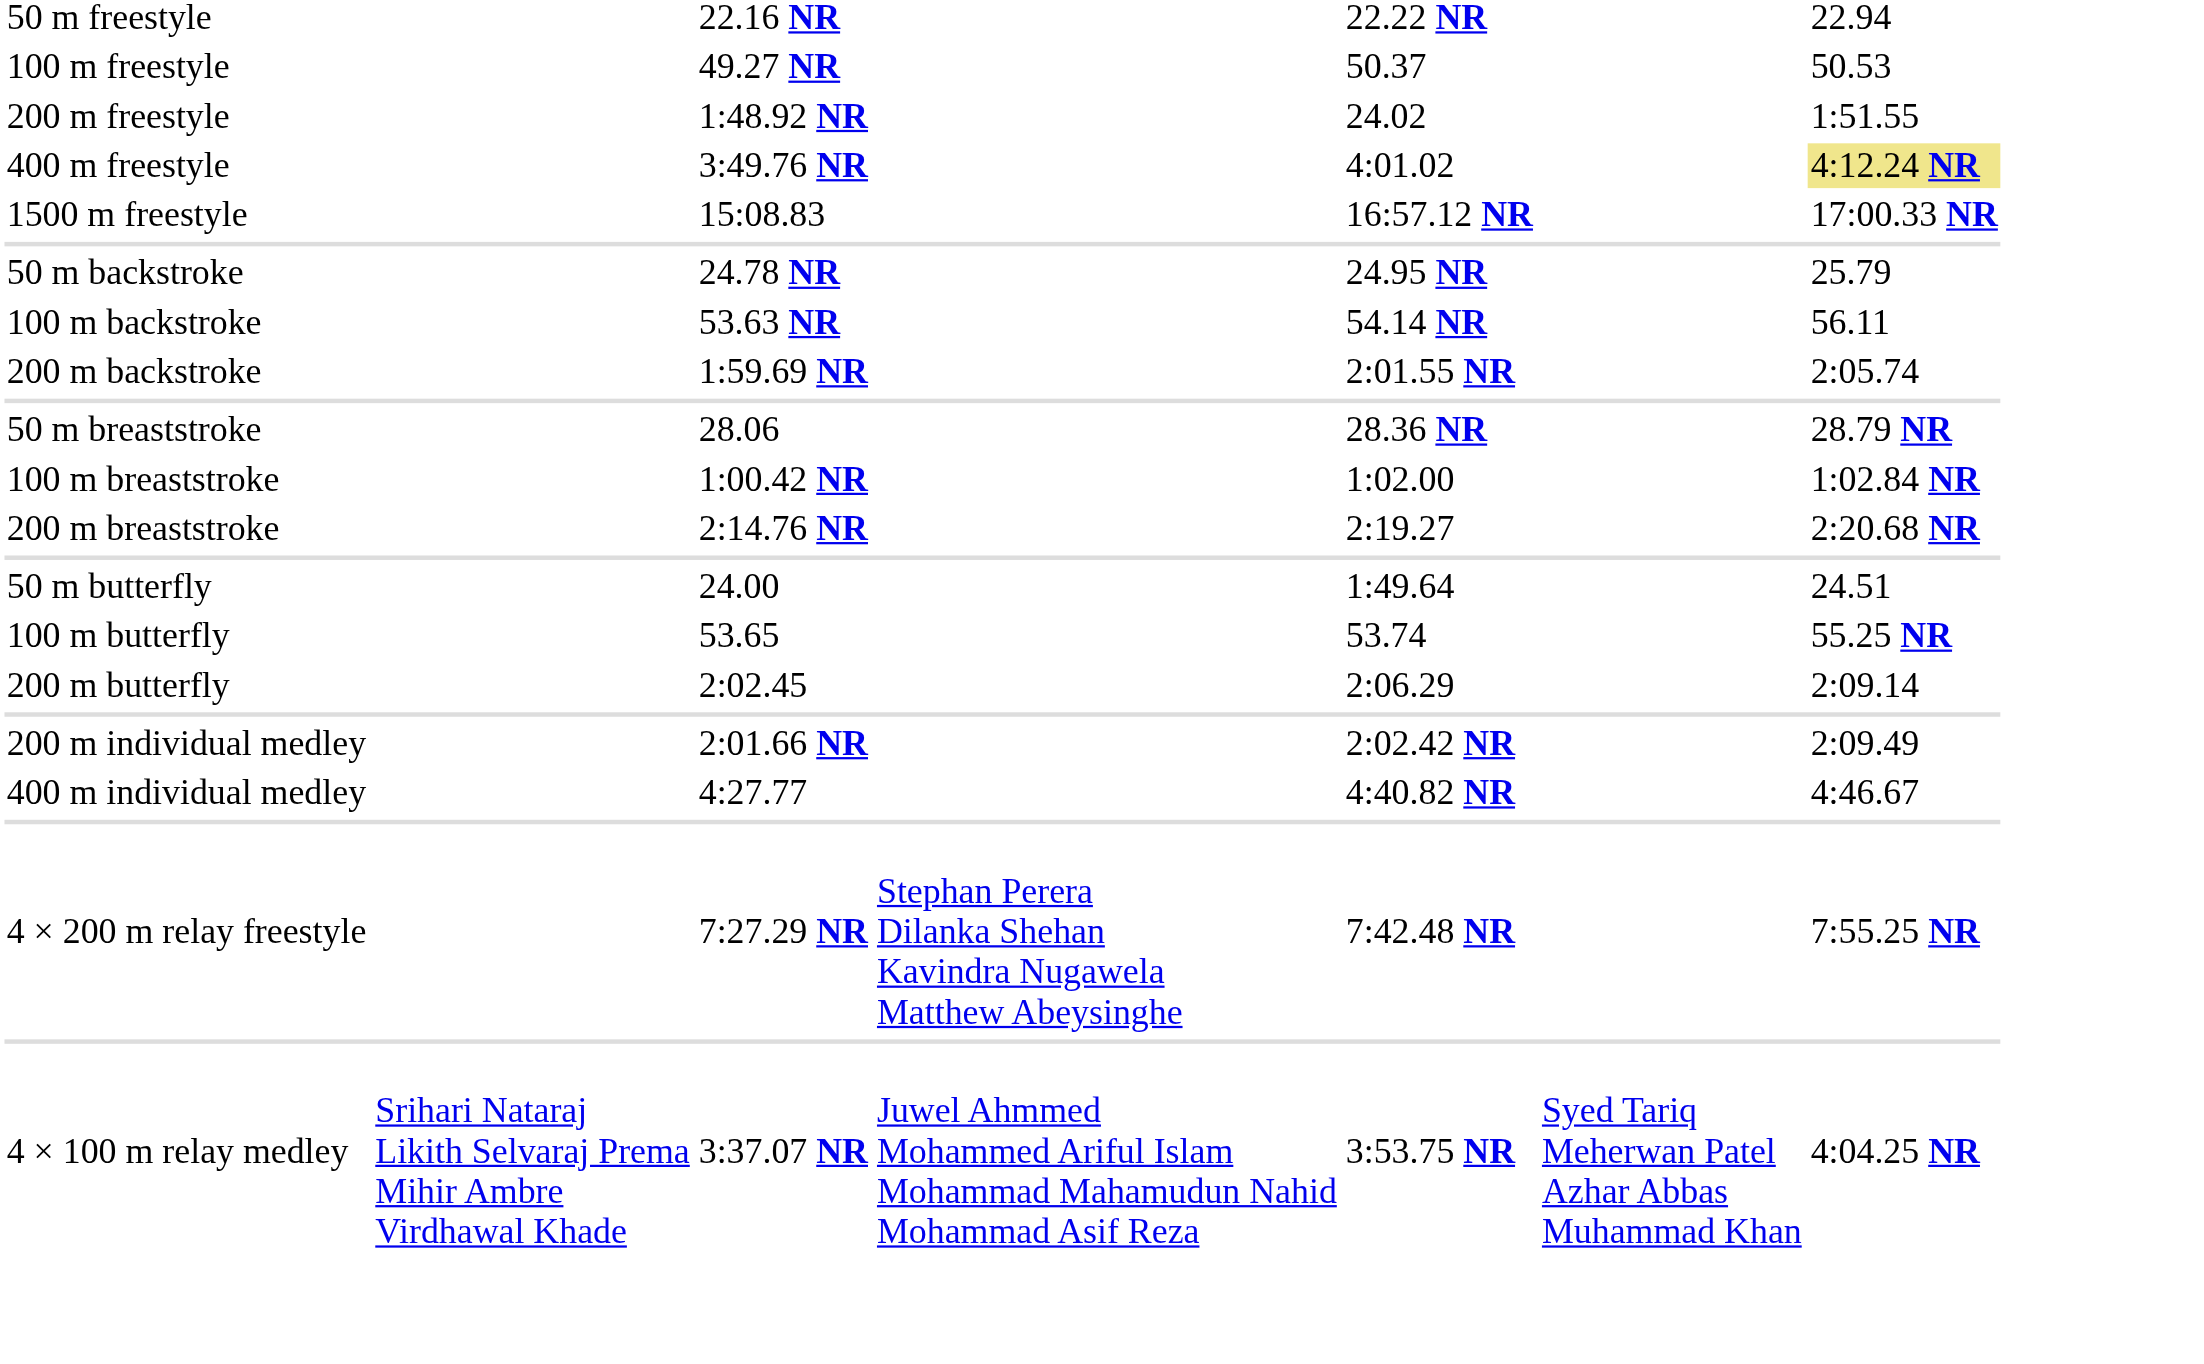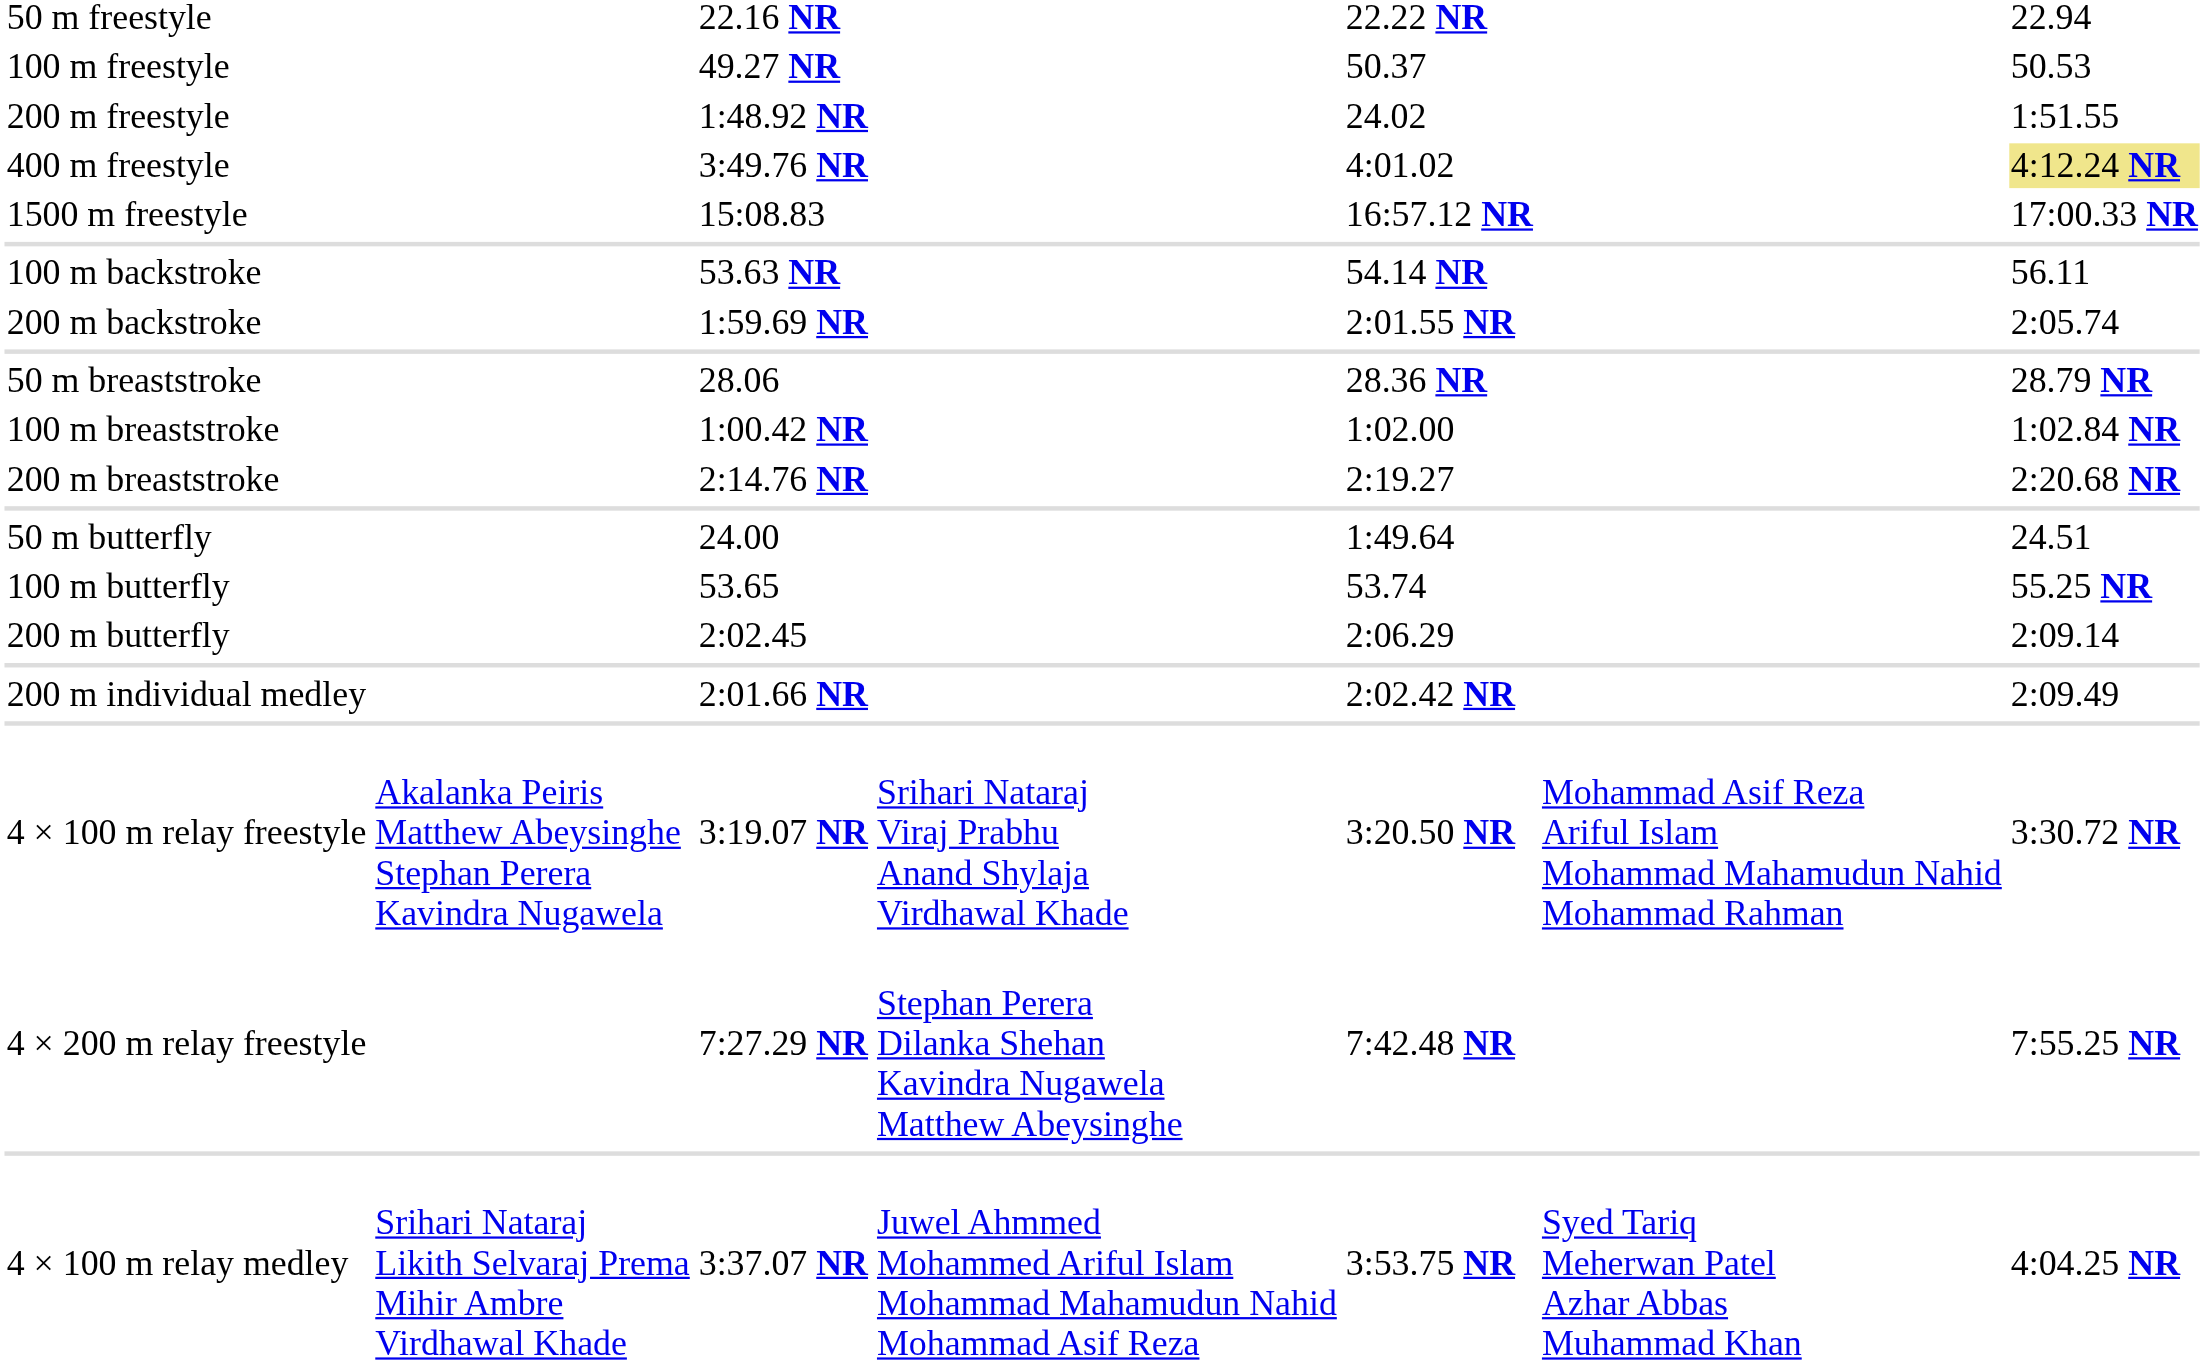 <table>
 <tr>
 <td>50 m freestyle</td>
 <td></td>
 <td>22.16 <strong><a href='#'>NR</a></strong></td>
 <td></td>
 <td>22.22 <strong><a href='#'>NR</a></strong></td>
 <td></td>
 <td>22.94</td>
 </tr>
 <tr>
 <td>100 m freestyle</td>
 <td></td>
 <td>49.27 <strong><a href='#'>NR</a></strong></td>
 <td></td>
 <td>50.37</td>
 <td></td>
 <td>50.53</td>
 </tr>
 <tr>
 <td>200 m freestyle</td>
 <td></td>
 <td>1:48.92 <strong><a href='#'>NR</a></strong></td>
 <td></td>
 <td>24.02</td>
 <td></td>
 <td>1:51.55</td>
 </tr>
 <tr>
 <td>400 m freestyle</td>
 <td></td>
 <td>3:49.76 <strong><a href='#'>NR</a></strong></td>
 <td></td>
 <td>4:01.02</td>
 <td></td>
 <td style="background: khaki;">4:12.24 <strong><a href='#'>NR</a></strong></td>
 </tr>
 <tr>
 <td>1500 m freestyle</td>
 <td></td>
 <td>15:08.83</td>
 <td></td>
 <td>16:57.12 <strong><a href='#'>NR</a></strong></td>
 <td></td>
 <td>17:00.33 <strong><a href='#'>NR</a></strong></td>
 </tr>
 <tr style="background-color:#dddddd;">
 <td colspan="7"></td>
-</tr>
-<tr>
-<td>50 m backstroke</td>
-<td></td>
-<td>24.78 <strong><a href='#'>NR</a></strong></td>
-<td></td>
-<td>24.95 <strong><a href='#'>NR</a></strong></td>
-<td></td>
-<td>25.79</td>
 </tr>
 <tr>
 <td>100 m backstroke</td>
 <td></td>
 <td>53.63 <strong><a href='#'>NR</a></strong></td>
 <td></td>
 <td>54.14 <strong><a href='#'>NR</a></strong></td>
 <td></td>
 <td>56.11</td>
 </tr>
 <tr>
 <td>200 m backstroke</td>
 <td></td>
 <td>1:59.69 <strong><a href='#'>NR</a></strong></td>
 <td></td>
 <td>2:01.55 <strong><a href='#'>NR</a></strong></td>
 <td></td>
 <td>2:05.74</td>
 </tr>
 <tr style="background-color:#dddddd;">
 <td colspan="7"></td>
 </tr>
 <tr>
 <td>50 m breaststroke</td>
 <td></td>
 <td>28.06</td>
 <td></td>
 <td>28.36 <strong><a href='#'>NR</a></strong></td>
 <td></td>
 <td>28.79 <strong><a href='#'>NR</a></strong></td>
 </tr>
 <tr>
 <td>100 m breaststroke</td>
 <td></td>
 <td>1:00.42 <strong><a href='#'>NR</a></strong></td>
 <td></td>
 <td>1:02.00</td>
 <td></td>
 <td>1:02.84 <strong><a href='#'>NR</a></strong></td>
 </tr>
 <tr>
 <td>200 m breaststroke</td>
 <td></td>
 <td>2:14.76 <strong><a href='#'>NR</a></strong></td>
 <td></td>
 <td>2:19.27</td>
 <td></td>
 <td>2:20.68 <strong><a href='#'>NR</a></strong></td>
 </tr>
 <tr style="background-color:#dddddd;">
 <td colspan="7"></td>
 </tr>
 <tr>
 <td>50 m butterfly</td>
 <td></td>
 <td>24.00</td>
 <td></td>
 <td>1:49.64</td>
 <td></td>
 <td>24.51</td>
 </tr>
 <tr>
 <td>100 m butterfly</td>
 <td></td>
 <td>53.65</td>
 <td></td>
 <td>53.74</td>
 <td></td>
 <td>55.25 <strong><a href='#'>NR</a></strong></td>
 </tr>
 <tr>
 <td>200 m butterfly</td>
 <td></td>
 <td>2:02.45</td>
 <td></td>
 <td>2:06.29</td>
 <td></td>
 <td>2:09.14</td>
 </tr>
 <tr style="background-color:#dddddd;">
 <td colspan="7"></td>
 </tr>
 <tr>
 <td>200 m individual medley</td>
 <td></td>
 <td>2:01.66 <strong><a href='#'>NR</a></strong></td>
 <td></td>
 <td>2:02.42 <strong><a href='#'>NR</a></strong></td>
 <td></td>
 <td>2:09.49</td>
 </tr>
-<tr>
-<td>400 m individual medley</td>
-<td></td>
-<td>4:27.77</td>
-<td></td>
-<td>4:40.82 <strong><a href='#'>NR</a></strong></td>
-<td></td>
-<td>4:46.67</td>
-</tr>
 <tr style="background-color:#dddddd;">
 <td colspan="7"></td>
+</tr>
+<tr>
+<td>4 × 100 m relay freestyle</td>
+<td><br><a href='#'>Akalanka Peiris</a><br><a href='#'>Matthew Abeysinghe</a><br><a href='#'>Stephan Perera</a><br><a href='#'>Kavindra Nugawela</a></td>
+<td>3:19.07 <strong><a href='#'>NR</a></strong></td>
+<td><br><a href='#'>Srihari Nataraj</a><br><a href='#'>Viraj Prabhu</a><br><a href='#'>Anand Shylaja</a><br><a href='#'>Virdhawal Khade</a></td>
+<td>3:20.50 <strong><a href='#'>NR</a></strong></td>
+<td><br><a href='#'>Mohammad Asif Reza</a><br><a href='#'>Ariful Islam</a><br><a href='#'>Mohammad Mahamudun Nahid</a><br><a href='#'>Mohammad Rahman</a></td>
+<td>3:30.72 <strong><a href='#'>NR</a></strong></td>
 </tr>
 <tr>
 <td>4 × 200 m relay freestyle</td>
 <td></td>
 <td>7:27.29 <strong><a href='#'>NR</a></strong></td>
 <td><br><a href='#'>Stephan Perera</a><br><a href='#'>Dilanka Shehan</a><br><a href='#'>Kavindra Nugawela</a><br><a href='#'>Matthew Abeysinghe</a></td>
 <td>7:42.48 <strong><a href='#'>NR</a></strong></td>
 <td></td>
 <td>7:55.25 <strong><a href='#'>NR</a></strong></td>
 </tr>
 <tr style="background-color:#dddddd;">
 <td colspan="7"></td>
 </tr>
 <tr>
 <td>4 × 100 m relay medley</td>
 <td><br><a href='#'>Srihari Nataraj</a><br><a href='#'>Likith Selvaraj Prema</a><br><a href='#'>Mihir Ambre</a><br><a href='#'>Virdhawal Khade</a></td>
 <td>3:37.07 <strong><a href='#'>NR</a></strong></td>
 <td><br><a href='#'>Juwel Ahmmed</a><br><a href='#'>Mohammed Ariful Islam</a><br><a href='#'>Mohammad Mahamudun Nahid</a><br><a href='#'>Mohammad Asif Reza</a></td>
 <td>3:53.75 <strong><a href='#'>NR</a></strong></td>
 <td><br><a href='#'>Syed Tariq</a><br><a href='#'>Meherwan Patel</a><br><a href='#'>Azhar Abbas</a><br><a href='#'>Muhammad Khan</a></td>
 <td>4:04.25 <strong><a href='#'>NR</a></strong></td>
 </tr>
 </table>
